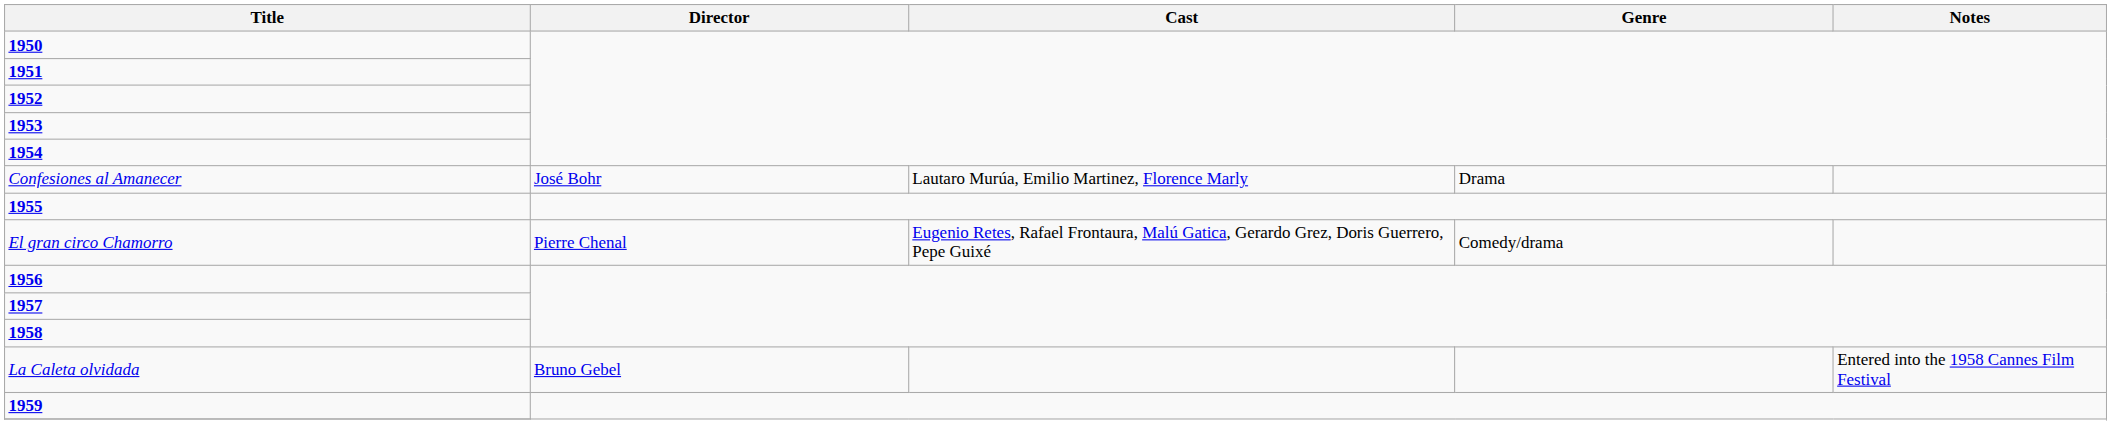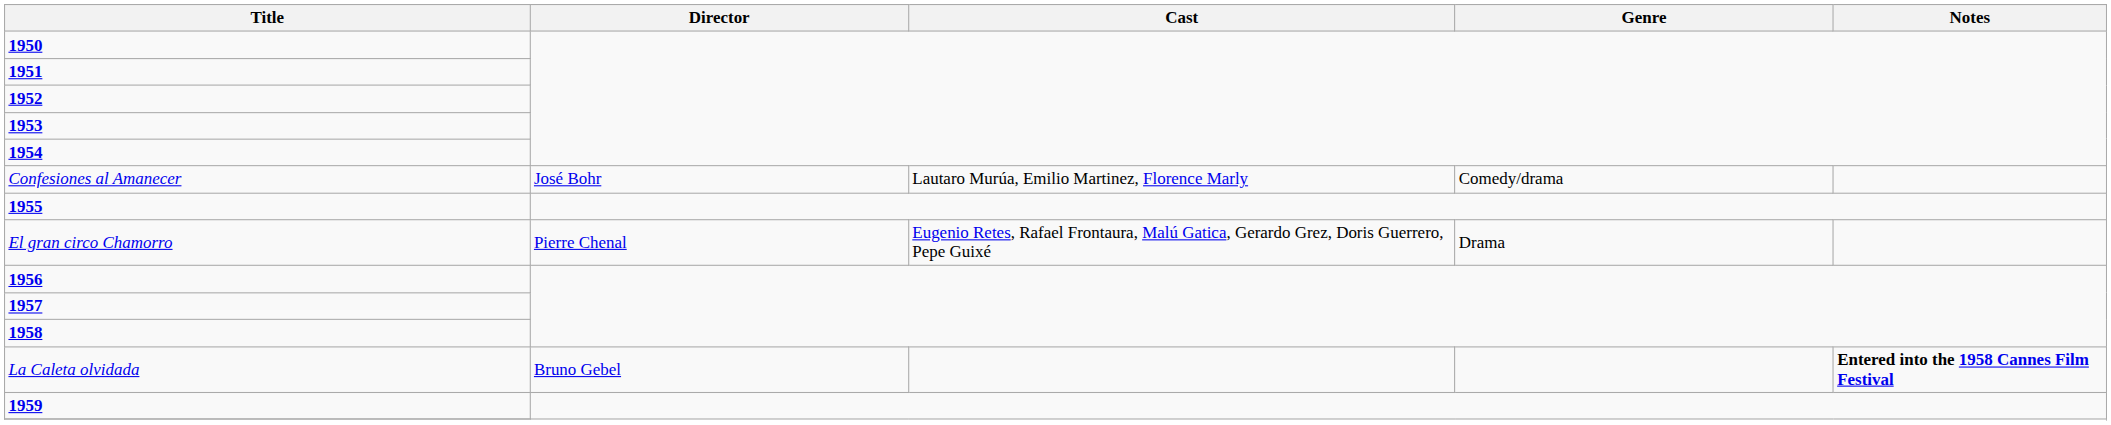 <table class="wikitable" width= "100%">
 <tr>
 <th width=25%>Title</th>
 <th width=18%>Director</th>
 <th width=26%>Cast</th>
 <th width=18%>Genre</th>
 <th width=13%>Notes</th>
 </tr>
 <tr>
 <td><strong><a href='#'>1950</a></strong></td>
 </tr>
 <tr>
 <td><strong><a href='#'>1951</a></strong></td>
 </tr>
 <tr>
 <td><strong><a href='#'>1952</a></strong></td>
 </tr>
 <tr>
 <td><strong><a href='#'>1953</a></strong></td>
 </tr>
 <tr>
 <td><strong><a href='#'>1954</a></strong></td>
 </tr>
 <tr>
 <td><em><a href='#'>Confesiones al Amanecer</a></em></td>
 <td><a href='#'>José Bohr</a></td>
 <td>Lautaro Murúa, Emilio Martinez, <a href='#'>Florence Marly</a></td>
-<td>Drama</td>
+<td>Comedy/drama</td>
 <td></td>
 </tr>
 <tr>
 <td><strong><a href='#'>1955</a></strong></td>
 </tr>
 <tr>
 <td><em><a href='#'>El gran circo Chamorro</a></em></td>
 <td><a href='#'>Pierre Chenal</a></td>
 <td><a href='#'>Eugenio Retes</a>, Rafael Frontaura, <a href='#'>Malú Gatica</a>, Gerardo Grez, Doris Guerrero, Pepe Guixé</td>
-<td>Comedy/drama</td>
+<td>Drama</td>
 <td></td>
 </tr>
 <tr>
 <td><strong><a href='#'>1956</a></strong></td>
 </tr>
 <tr>
 <td><strong><a href='#'>1957</a></strong></td>
 </tr>
 <tr>
 <td><strong><a href='#'>1958</a></strong></td>
 </tr>
 <tr>
 <td><em><a href='#'>La Caleta olvidada</a></em></td>
 <td><a href='#'>Bruno Gebel</a></td>
 <td></td>
 <td></td>
-<td>Entered into the <a href='#'>1958 Cannes Film Festival</a></td>
+<td><strong>Entered into the <a href='#'>1958 Cannes Film Festival</a></strong></td>
 </tr>
 <tr>
 <td><strong><a href='#'>1959</a></strong></td>
 </tr>
 <tr>
 </tr>
 </table>
